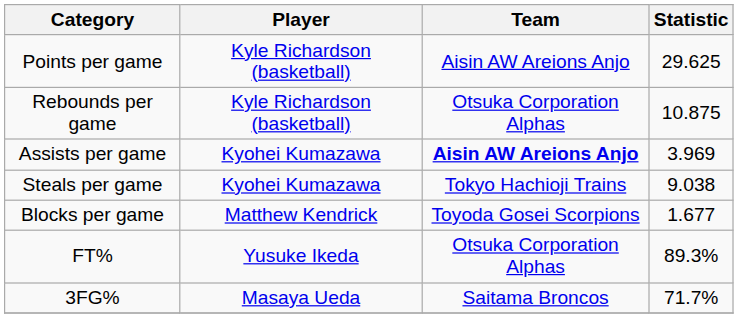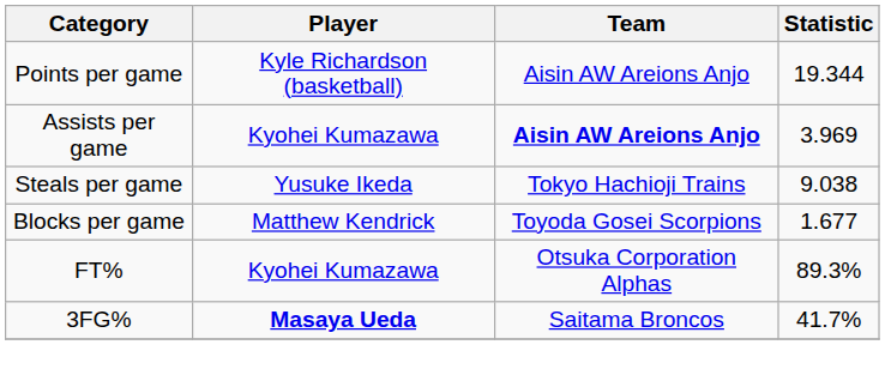 <table class="wikitable" style="text-align:center">
 <tr>
 <th>Category</th>
 <th>Player</th>
 <th>Team</th>
 <th>Statistic</th>
 </tr>
 <tr>
 <td>Points per game</td>
 <td><a href='#'>Kyle Richardson (basketball)</a></td>
 <td><a href='#'>Aisin AW Areions Anjo</a></td>
-<td>29.625</td>
-</tr>
-<tr>
-<td>Rebounds per game</td>
-<td><a href='#'>Kyle Richardson (basketball)</a></td>
-<td><a href='#'>Otsuka Corporation Alphas</a></td>
-<td>10.875</td>
+<td>19.344</td>
 </tr>
 <tr>
 <td>Assists per game</td>
 <td><a href='#'>Kyohei Kumazawa</a></td>
 <td><strong><a href='#'>Aisin AW Areions Anjo</a></strong></td>
 <td>3.969</td>
 </tr>
 <tr>
 <td>Steals per game</td>
-<td><a href='#'>Kyohei Kumazawa</a></td>
+<td><a href='#'>Yusuke Ikeda</a></td>
 <td><a href='#'>Tokyo Hachioji Trains</a></td>
 <td>9.038</td>
 </tr>
 <tr>
 <td>Blocks per game</td>
 <td><a href='#'>Matthew Kendrick</a></td>
 <td><a href='#'>Toyoda Gosei Scorpions</a></td>
 <td>1.677</td>
 </tr>
 <tr>
 <td>FT%</td>
-<td><a href='#'>Yusuke Ikeda</a></td>
+<td><a href='#'>Kyohei Kumazawa</a></td>
 <td><a href='#'>Otsuka Corporation Alphas</a></td>
 <td>89.3%</td>
 </tr>
 <tr>
 <td>3FG%</td>
-<td><a href='#'>Masaya Ueda</a></td>
+<td><strong><a href='#'>Masaya Ueda</a></strong></td>
 <td><a href='#'>Saitama Broncos</a></td>
-<td>71.7%</td>
+<td>41.7%</td>
 </tr>
 <tr>
 </tr>
 </table>
